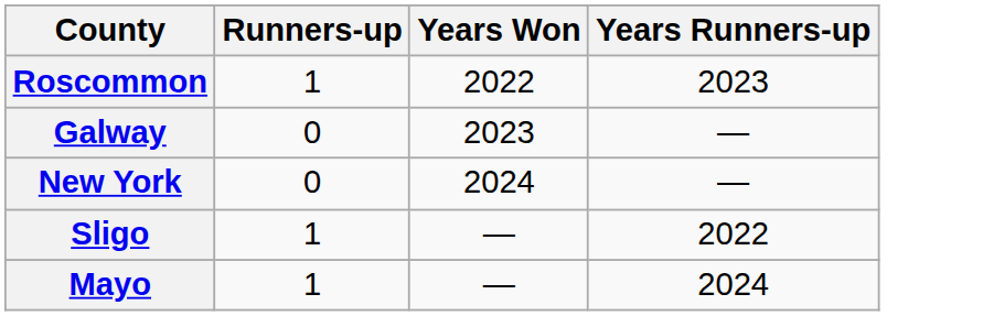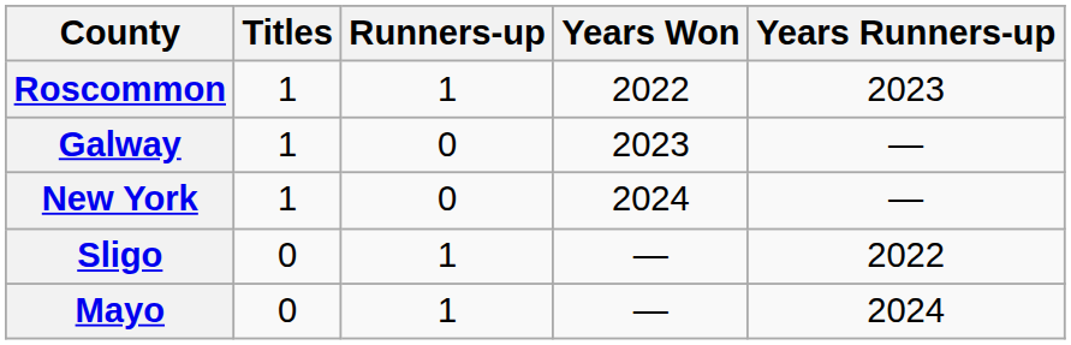 <table class="wikitable plainrowheaders sortable">
 <tr>
 <th scope="col">County</th>
+<th scope="col">Titles</th>
 <th scope="col">Runners-up</th>
 <th scope="col">Years Won</th>
 <th scope="col">Years Runners-up</th>
 </tr>
 <tr align="center">
 <th scope="row"> <a href='#'>Roscommon</a></th>
 <td>1</td>
+<td>1</td>
 <td>2022</td>
 <td>2023</td>
 </tr>
 <tr align="center">
 <th scope="row"> <a href='#'>Galway</a></th>
+<td>1</td>
 <td>0</td>
 <td>2023</td>
 <td>—</td>
 </tr>
 <tr align="center">
 <th scope="row"> <a href='#'>New York</a></th>
+<td>1</td>
 <td>0</td>
 <td>2024</td>
 <td>—</td>
 </tr>
 <tr align="center">
 <th scope="row"> <a href='#'>Sligo</a></th>
+<td>0</td>
 <td>1</td>
 <td>—</td>
 <td>2022</td>
 </tr>
 <tr align="center">
 <th scope="row"> <a href='#'>Mayo</a></th>
+<td>0</td>
 <td>1</td>
 <td>—</td>
 <td>2024</td>
 </tr>
 </table>
